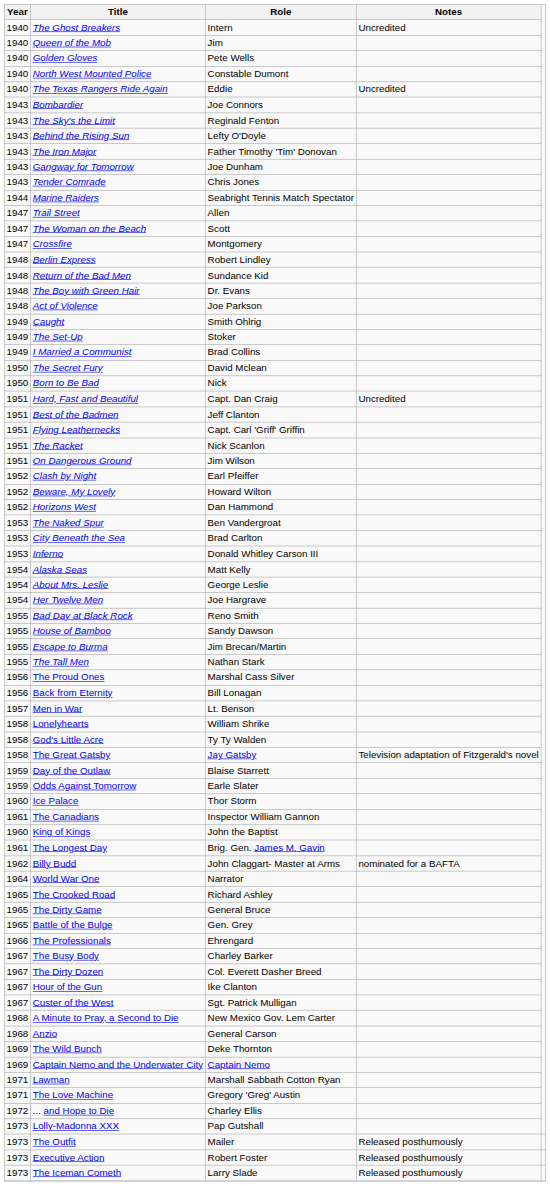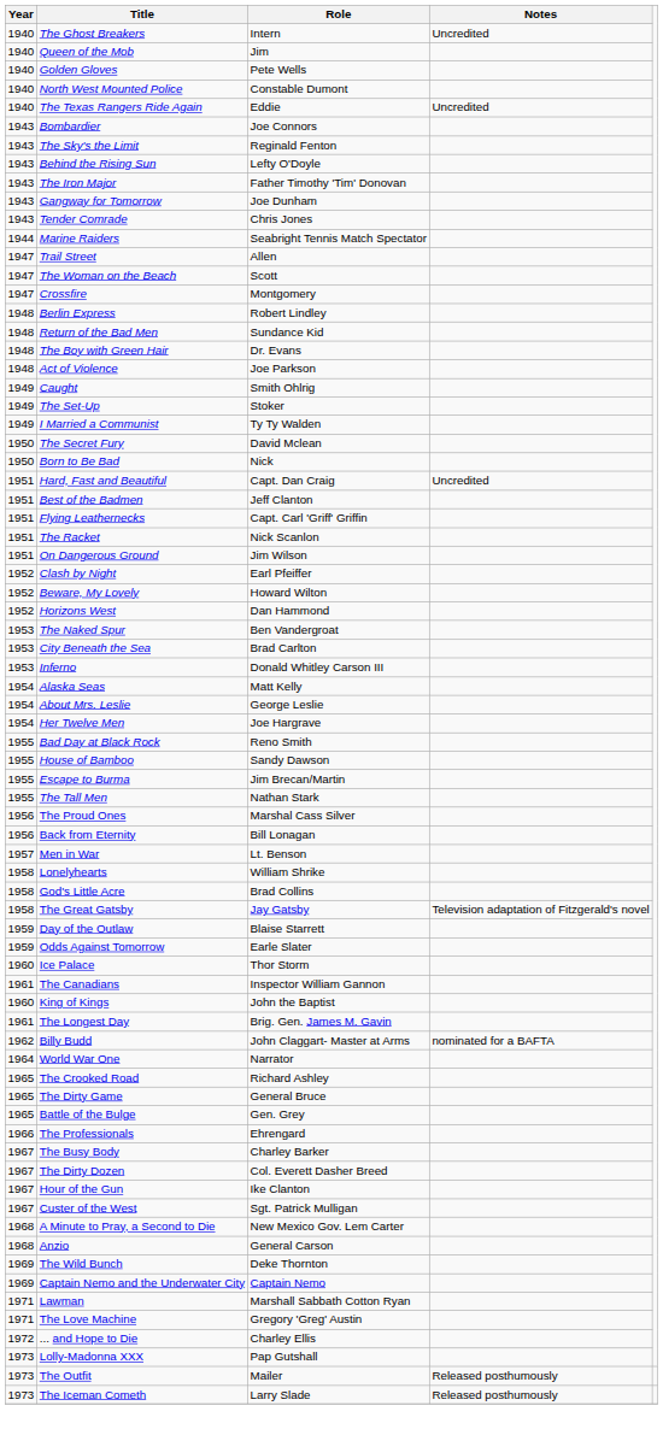 <table class="wikitable sortable">
 <tr>
 <th>Year</th>
 <th>Title</th>
 <th>Role</th>
 <th class="unsortable">Notes</th>
 </tr>
 <tr>
 <td>1940</td>
 <td><em><a href='#'>The Ghost Breakers</a></em></td>
 <td>Intern</td>
 <td>Uncredited</td>
 </tr>
 <tr>
 <td>1940</td>
 <td><em><a href='#'>Queen of the Mob</a></em></td>
 <td>Jim</td>
 <td></td>
 </tr>
 <tr>
 <td>1940</td>
 <td><em><a href='#'>Golden Gloves</a></em></td>
 <td>Pete Wells</td>
 <td></td>
 </tr>
 <tr>
 <td>1940</td>
 <td><em><a href='#'>North West Mounted Police</a></em></td>
 <td>Constable Dumont</td>
 <td></td>
 </tr>
 <tr>
 <td>1940</td>
 <td><em><a href='#'>The Texas Rangers Ride Again</a></em></td>
 <td>Eddie</td>
 <td>Uncredited</td>
 </tr>
 <tr>
 <td>1943</td>
 <td><em><a href='#'>Bombardier</a></em></td>
 <td>Joe Connors</td>
 <td></td>
 </tr>
 <tr>
 <td>1943</td>
 <td><em><a href='#'>The Sky's the Limit</a></em></td>
 <td>Reginald Fenton</td>
 <td></td>
 </tr>
 <tr>
 <td>1943</td>
 <td><em><a href='#'>Behind the Rising Sun</a></em></td>
 <td>Lefty O'Doyle</td>
 <td></td>
 </tr>
 <tr>
 <td>1943</td>
 <td><em><a href='#'>The Iron Major</a></em></td>
 <td>Father Timothy 'Tim' Donovan</td>
 <td></td>
 </tr>
 <tr>
 <td>1943</td>
 <td><em><a href='#'>Gangway for Tomorrow</a></em></td>
 <td>Joe Dunham</td>
 <td></td>
 </tr>
 <tr>
 <td>1943</td>
 <td><em><a href='#'>Tender Comrade</a></em></td>
 <td>Chris Jones</td>
 <td></td>
 </tr>
 <tr>
 <td>1944</td>
 <td><em><a href='#'>Marine Raiders</a></em></td>
 <td>Seabright Tennis Match Spectator</td>
 <td></td>
 </tr>
 <tr>
 <td>1947</td>
 <td><em><a href='#'>Trail Street</a></em></td>
 <td>Allen</td>
 <td></td>
 </tr>
 <tr>
 <td>1947</td>
 <td><em><a href='#'>The Woman on the Beach</a></em></td>
 <td>Scott</td>
 <td></td>
 </tr>
 <tr>
 <td>1947</td>
 <td><em><a href='#'>Crossfire</a></em></td>
 <td>Montgomery</td>
 <td></td>
 </tr>
 <tr>
 <td>1948</td>
 <td><em><a href='#'>Berlin Express</a></em></td>
 <td>Robert Lindley</td>
 <td></td>
 </tr>
 <tr>
 <td>1948</td>
 <td><em><a href='#'>Return of the Bad Men</a></em></td>
 <td>Sundance Kid</td>
 <td></td>
 </tr>
 <tr>
 <td>1948</td>
 <td><em><a href='#'>The Boy with Green Hair</a></em></td>
 <td>Dr. Evans</td>
 <td></td>
 </tr>
 <tr>
 <td>1948</td>
 <td><em><a href='#'>Act of Violence</a></em></td>
 <td>Joe Parkson</td>
 <td></td>
 </tr>
 <tr>
 <td>1949</td>
 <td><em><a href='#'>Caught</a></em></td>
 <td>Smith Ohlrig</td>
 <td></td>
 </tr>
 <tr>
 <td>1949</td>
 <td><em><a href='#'>The Set-Up</a></em></td>
 <td>Stoker</td>
 <td></td>
 </tr>
 <tr>
 <td>1949</td>
 <td><em><a href='#'>I Married a Communist</a></em></td>
-<td>Brad Collins</td>
+<td>Ty Ty Walden</td>
 <td></td>
 </tr>
 <tr>
 <td>1950</td>
 <td><em><a href='#'>The Secret Fury</a></em></td>
 <td>David Mclean</td>
 <td></td>
 </tr>
 <tr>
 <td>1950</td>
 <td><em><a href='#'>Born to Be Bad</a></em></td>
 <td>Nick</td>
 <td></td>
 </tr>
 <tr>
 <td>1951</td>
 <td><em><a href='#'>Hard, Fast and Beautiful</a></em></td>
 <td>Capt. Dan Craig</td>
 <td>Uncredited</td>
 </tr>
 <tr>
 <td>1951</td>
 <td><em><a href='#'>Best of the Badmen</a></em></td>
 <td>Jeff Clanton</td>
 <td></td>
 </tr>
 <tr>
 <td>1951</td>
 <td><em><a href='#'>Flying Leathernecks</a></em></td>
 <td>Capt. Carl 'Griff' Griffin</td>
 <td></td>
 </tr>
 <tr>
 <td>1951</td>
 <td><em><a href='#'>The Racket</a></em></td>
 <td>Nick Scanlon</td>
 <td></td>
 </tr>
 <tr>
 <td>1951</td>
 <td><em><a href='#'>On Dangerous Ground</a></em></td>
 <td>Jim Wilson</td>
 <td></td>
 </tr>
 <tr>
 <td>1952</td>
 <td><em><a href='#'>Clash by Night</a></em></td>
 <td>Earl Pfeiffer</td>
 <td></td>
 </tr>
 <tr>
 <td>1952</td>
 <td><em><a href='#'>Beware, My Lovely</a></em></td>
 <td>Howard Wilton</td>
 <td></td>
 </tr>
 <tr>
 <td>1952</td>
 <td><em><a href='#'>Horizons West</a></em></td>
 <td>Dan Hammond</td>
 <td></td>
 </tr>
 <tr>
 <td>1953</td>
 <td><em><a href='#'>The Naked Spur</a></em></td>
 <td>Ben Vandergroat</td>
 <td></td>
 </tr>
 <tr>
 <td>1953</td>
 <td><em><a href='#'>City Beneath the Sea</a></em></td>
 <td>Brad Carlton</td>
 <td></td>
 </tr>
 <tr>
 <td>1953</td>
 <td><em><a href='#'>Inferno</a></em></td>
 <td>Donald Whitley Carson III</td>
 <td></td>
 </tr>
 <tr>
 <td>1954</td>
 <td><em><a href='#'>Alaska Seas</a></em></td>
 <td>Matt Kelly</td>
 <td></td>
 </tr>
 <tr>
 <td>1954</td>
 <td><em><a href='#'>About Mrs. Leslie</a></em></td>
 <td>George Leslie</td>
 <td></td>
 </tr>
 <tr>
 <td>1954</td>
 <td><em><a href='#'>Her Twelve Men</a></em></td>
 <td>Joe Hargrave</td>
 <td></td>
 </tr>
 <tr>
 <td>1955</td>
 <td><em><a href='#'>Bad Day at Black Rock</a></em></td>
 <td>Reno Smith</td>
 <td></td>
 </tr>
 <tr>
 <td>1955</td>
 <td><em><a href='#'>House of Bamboo</a></em></td>
 <td>Sandy Dawson</td>
 <td></td>
 </tr>
 <tr>
 <td>1955</td>
 <td><em><a href='#'>Escape to Burma</a></em></td>
 <td>Jim Brecan/Martin</td>
 <td></td>
 </tr>
 <tr>
 <td>1955</td>
 <td><em><a href='#'>The Tall Men</a></em></td>
 <td>Nathan Stark</td>
 <td><em></td>
 </tr>
 <tr>
 <td>1956</td>
 <td></em><a href='#'>The Proud Ones</a><em></td>
 <td>Marshal Cass Silver</td>
 <td></td>
 </tr>
 <tr>
 <td>1956</td>
 <td></em><a href='#'>Back from Eternity</a><em></td>
 <td>Bill Lonagan</td>
 <td></td>
 </tr>
 <tr>
 <td>1957</td>
 <td></em><a href='#'>Men in War</a><em></td>
 <td>Lt. Benson</td>
 <td></td>
 </tr>
 <tr>
 <td>1958</td>
 <td></em><a href='#'>Lonelyhearts</a><em></td>
 <td>William Shrike</td>
 <td></td>
 </tr>
 <tr>
 <td>1958</td>
 <td></em><a href='#'>God's Little Acre</a><em></td>
-<td>Ty Ty Walden</td>
+<td>Brad Collins</td>
 <td></td>
 </tr>
 <tr>
 <td>1958</td>
 <td></em><a href='#'>The Great Gatsby</a><em></td>
 <td><a href='#'>Jay Gatsby</a></td>
 <td>Television adaptation of Fitzgerald's novel</td>
 </tr>
 <tr>
 <td>1959</td>
 <td></em><a href='#'>Day of the Outlaw</a><em></td>
 <td>Blaise Starrett</td>
 <td></td>
 </tr>
 <tr>
 <td>1959</td>
 <td></em><a href='#'>Odds Against Tomorrow</a><em></td>
 <td>Earle Slater</td>
 <td></td>
 </tr>
 <tr>
 <td>1960</td>
 <td></em><a href='#'>Ice Palace</a><em></td>
 <td>Thor Storm</td>
 <td></td>
 </tr>
 <tr>
 <td>1961</td>
 <td></em><a href='#'>The Canadians</a><em></td>
 <td>Inspector William Gannon</td>
 <td></td>
 </tr>
 <tr>
 <td>1960</td>
 <td></em><a href='#'>King of Kings</a><em></td>
 <td>John the Baptist</td>
 <td></td>
 </tr>
 <tr>
 <td>1961</td>
 <td></em><a href='#'>The Longest Day</a><em></td>
 <td>Brig. Gen. <a href='#'>James M. Gavin</a></td>
 <td></td>
 </tr>
 <tr>
 <td>1962</td>
 <td></em><a href='#'>Billy Budd</a><em></td>
 <td>John Claggart- Master at Arms</td>
 <td>nominated for a BAFTA</td>
 </tr>
 <tr>
 <td>1964</td>
 <td></em><a href='#'>World War One</a><em></td>
 <td>Narrator</td>
 <td></td>
 </tr>
 <tr>
 <td>1965</td>
 <td></em><a href='#'>The Crooked Road</a><em></td>
 <td>Richard Ashley</td>
 <td></td>
 </tr>
 <tr>
 <td>1965</td>
 <td></em><a href='#'>The Dirty Game</a><em></td>
 <td>General Bruce</td>
 <td></td>
 </tr>
 <tr>
 <td>1965</td>
 <td></em><a href='#'>Battle of the Bulge</a><em></td>
 <td>Gen. Grey</td>
 <td></td>
 </tr>
 <tr>
 <td>1966</td>
 <td></em><a href='#'>The Professionals</a><em></td>
 <td>Ehrengard</td>
 <td></td>
 </tr>
 <tr>
 <td>1967</td>
 <td></em><a href='#'>The Busy Body</a><em></td>
 <td>Charley Barker</td>
 <td></td>
 </tr>
 <tr>
 <td>1967</td>
 <td></em><a href='#'>The Dirty Dozen</a><em></td>
 <td>Col. Everett Dasher Breed</td>
 <td></td>
 </tr>
 <tr>
 <td>1967</td>
 <td></em><a href='#'>Hour of the Gun</a><em></td>
 <td>Ike Clanton</td>
 <td></td>
 </tr>
 <tr>
 <td>1967</td>
 <td></em><a href='#'>Custer of the West</a><em></td>
 <td>Sgt. Patrick Mulligan</td>
 <td></td>
 </tr>
 <tr>
 <td>1968</td>
 <td></em><a href='#'>A Minute to Pray, a Second to Die</a><em></td>
 <td>New Mexico Gov. Lem Carter</td>
 <td></td>
 </tr>
 <tr>
 <td>1968</td>
 <td></em><a href='#'>Anzio</a><em></td>
 <td>General Carson</td>
 <td></td>
 </tr>
 <tr>
 <td>1969</td>
 <td></em><a href='#'>The Wild Bunch</a><em></td>
 <td>Deke Thornton</td>
 <td></td>
 </tr>
 <tr>
 <td>1969</td>
 <td></em><a href='#'>Captain Nemo and the Underwater City</a><em></td>
 <td><a href='#'>Captain Nemo</a></td>
 <td></td>
 </tr>
 <tr>
 <td>1971</td>
 <td></em><a href='#'>Lawman</a><em></td>
 <td>Marshall Sabbath Cotton Ryan</td>
 <td></td>
 </tr>
 <tr>
 <td>1971</td>
 <td></em><a href='#'>The Love Machine</a><em></td>
 <td>Gregory 'Greg' Austin</td>
 <td></td>
 </tr>
 <tr>
 <td>1972</td>
 <td></em>... <a href='#'>and Hope to Die</a><em></td>
 <td>Charley Ellis</td>
 <td></td>
 </tr>
 <tr>
 <td>1973</td>
 <td></em><a href='#'>Lolly-Madonna XXX</a><em></td>
 <td>Pap Gutshall</td>
 <td></td>
 </tr>
 <tr>
 <td>1973</td>
 <td></em><a href='#'>The Outfit</a><em></td>
 <td>Mailer</td>
 <td>Released posthumously</td>
 <td></td>
 </tr>
 <tr>
 <td>1973</td>
-<td></em><a href='#'>Executive Action</a><em></td>
-<td>Robert Foster</td>
-<td>Released posthumously</td>
-<td></td>
-</tr>
-<tr>
-<td>1973</td>
 <td></em><a href='#'>The Iceman Cometh</a><em></td>
 <td>Larry Slade</td>
 <td>Released posthumously</td>
 <td></td>
 </tr>
 <tr>
 </tr>
 </table>
